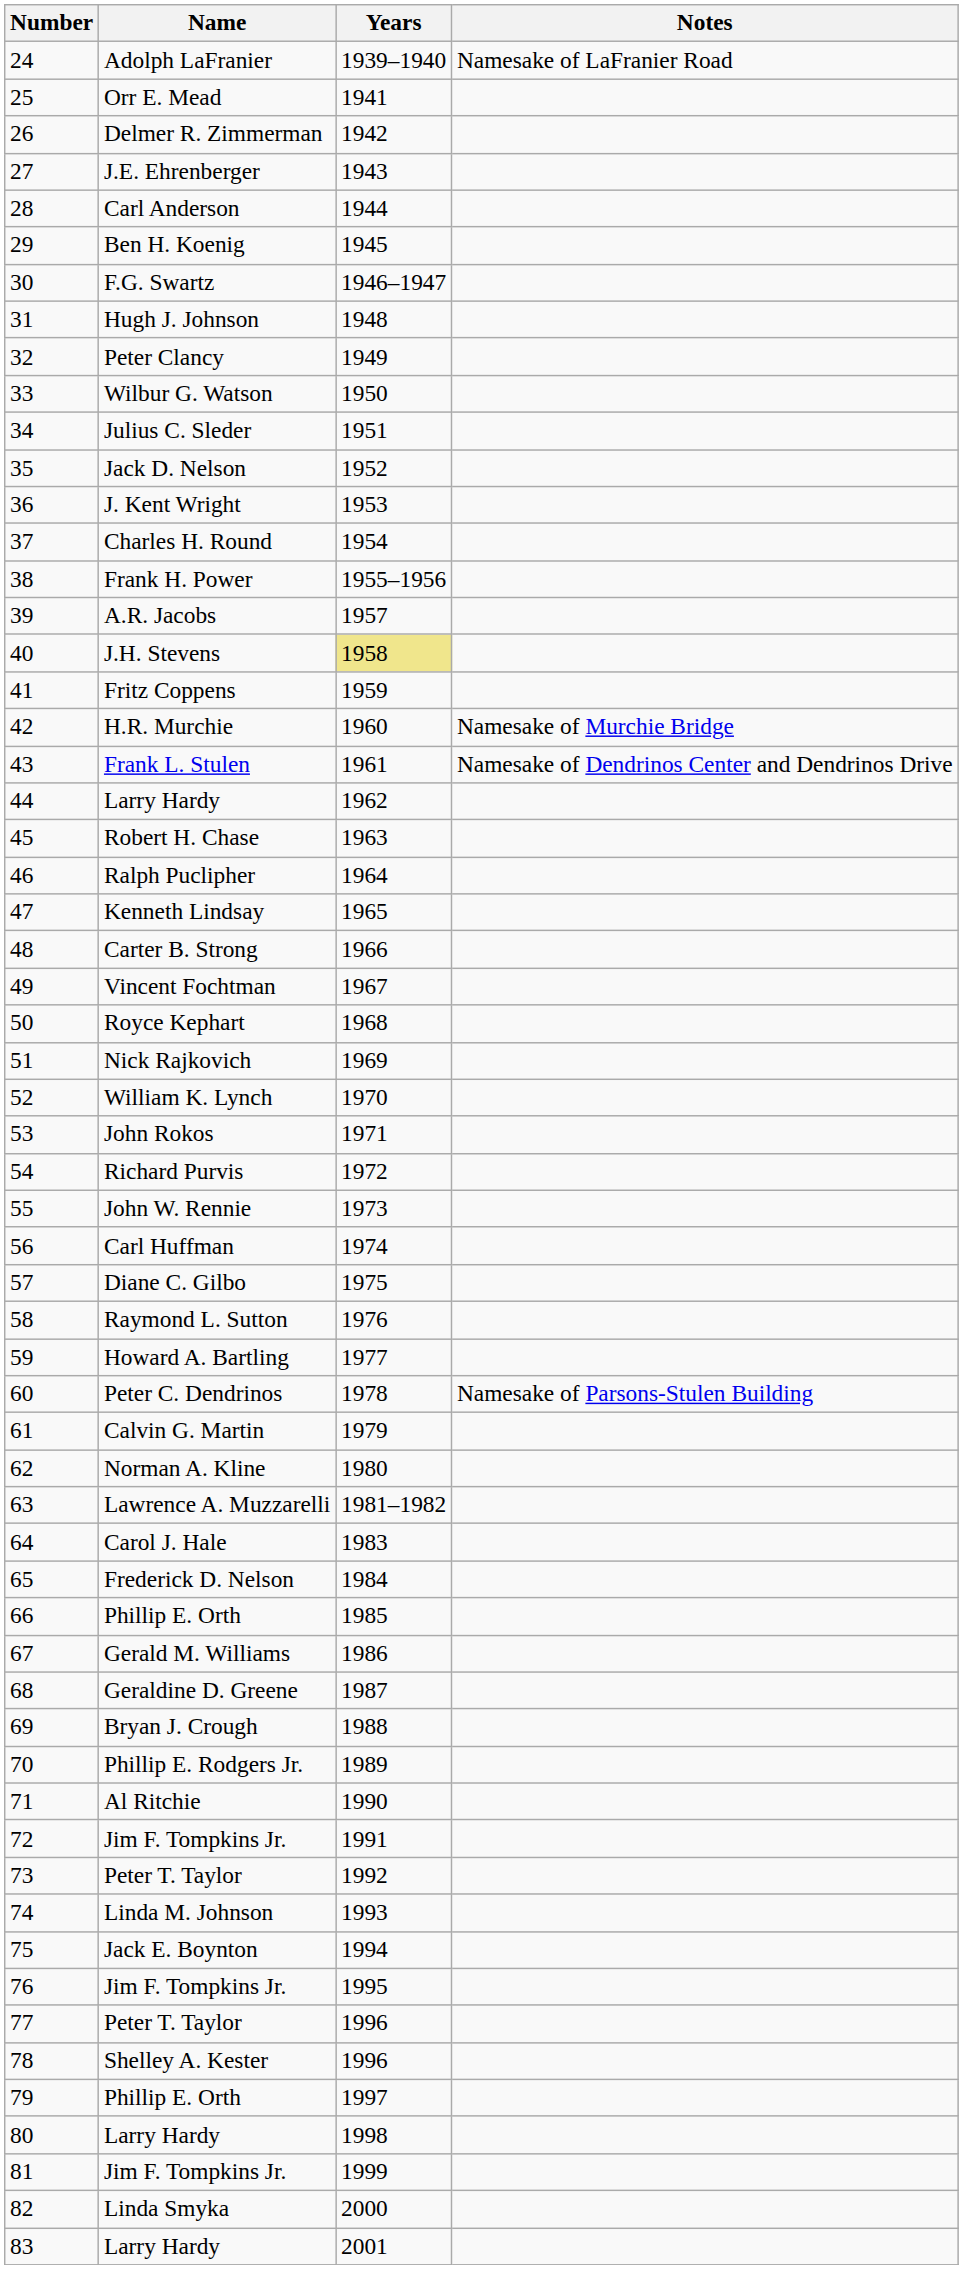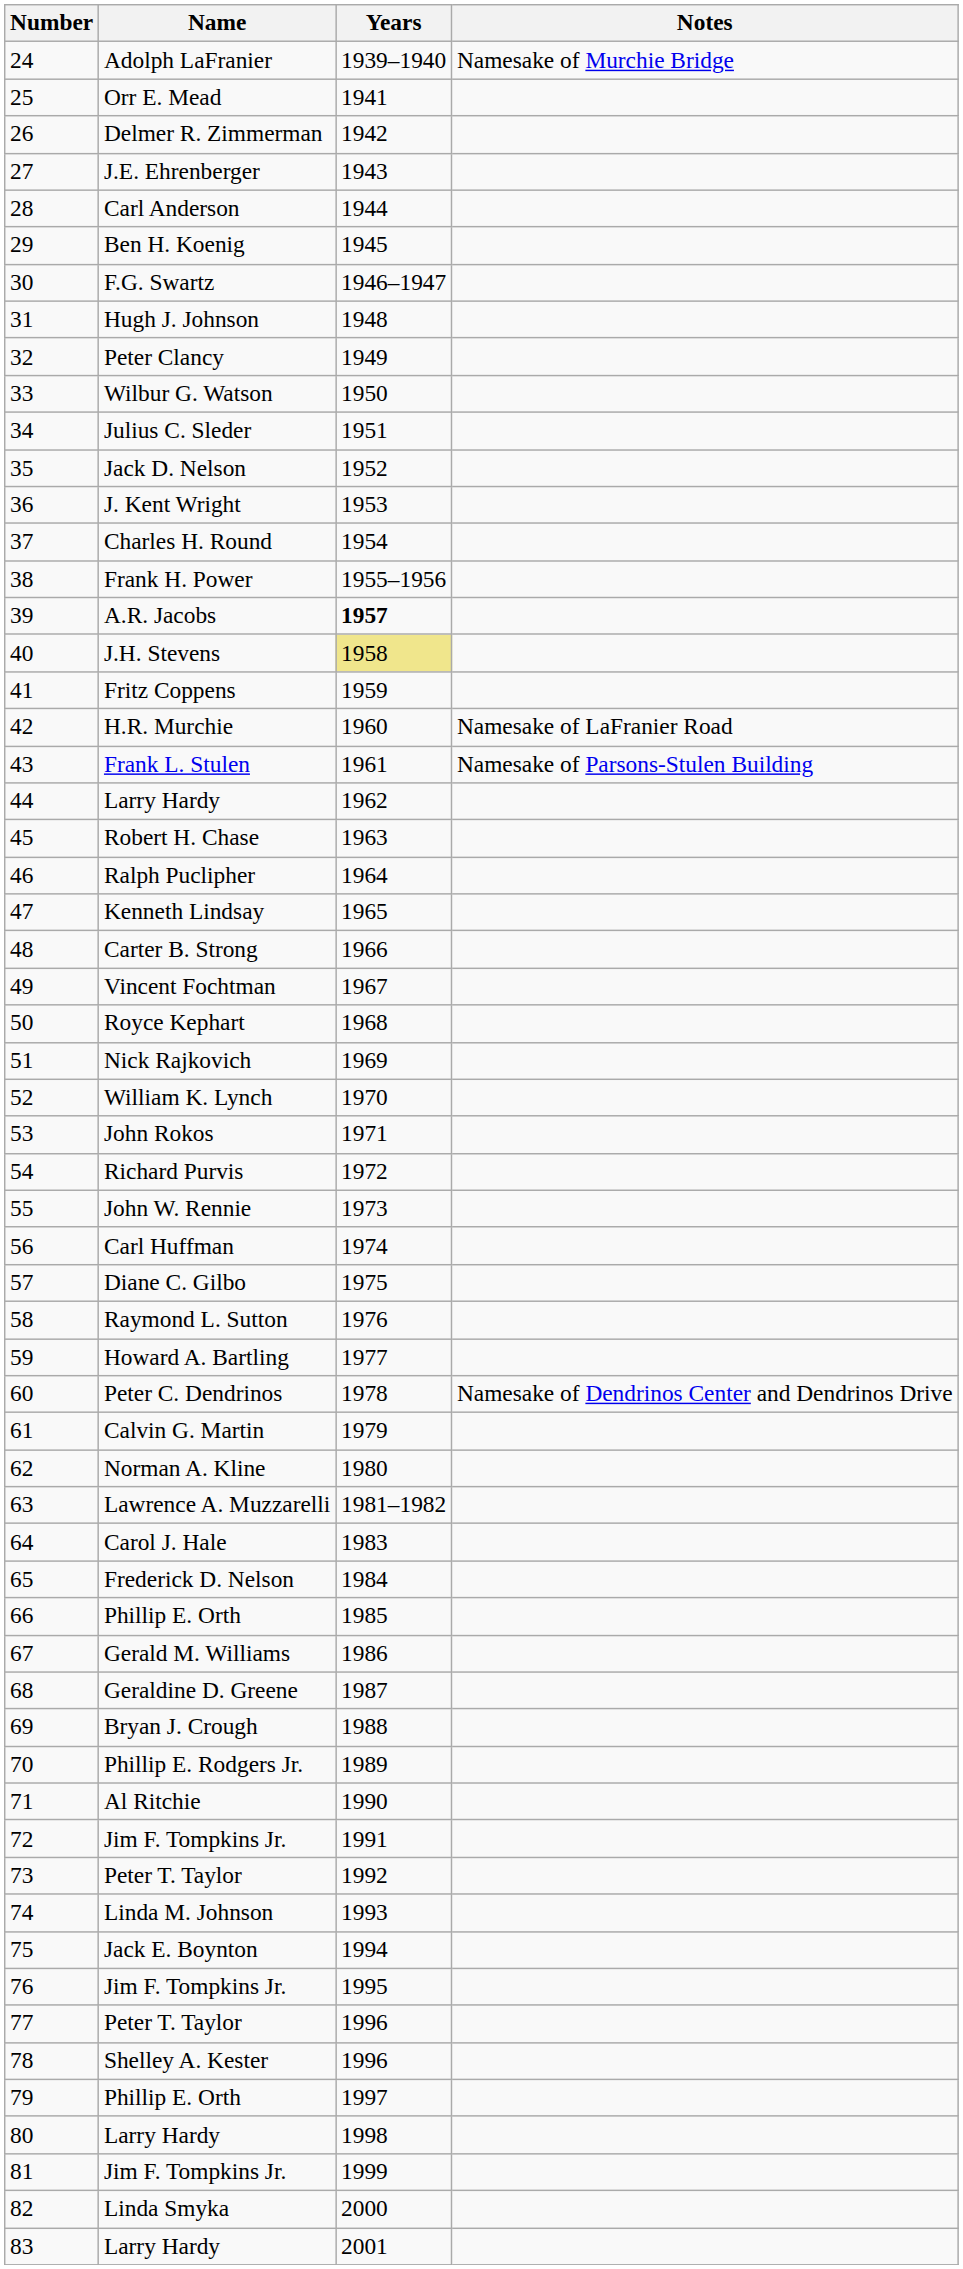 <table class="wikitable">
 <tr>
 <th>Number</th>
 <th>Name</th>
 <th>Years</th>
 <th>Notes</th>
 </tr>
 <tr>
 <td>24</td>
 <td>Adolph LaFranier</td>
 <td>1939–1940</td>
-<td>Namesake of LaFranier Road</td>
+<td>Namesake of <a href='#'>Murchie Bridge</a></td>
 </tr>
 <tr>
 <td>25</td>
 <td>Orr E. Mead</td>
 <td>1941</td>
 <td></td>
 </tr>
 <tr>
 <td>26</td>
 <td>Delmer R. Zimmerman</td>
 <td>1942</td>
 <td></td>
 </tr>
 <tr>
 <td>27</td>
 <td>J.E. Ehrenberger</td>
 <td>1943</td>
 <td></td>
 </tr>
 <tr>
 <td>28</td>
 <td>Carl Anderson</td>
 <td>1944</td>
 <td></td>
 </tr>
 <tr>
 <td>29</td>
 <td>Ben H. Koenig</td>
 <td>1945</td>
 <td></td>
 </tr>
 <tr>
 <td>30</td>
 <td>F.G. Swartz</td>
 <td>1946–1947</td>
 <td></td>
 </tr>
 <tr>
 <td>31</td>
 <td>Hugh J. Johnson</td>
 <td>1948</td>
 <td></td>
 </tr>
 <tr>
 <td>32</td>
 <td>Peter Clancy</td>
 <td>1949</td>
 <td></td>
 </tr>
 <tr>
 <td>33</td>
 <td>Wilbur G. Watson</td>
 <td>1950</td>
 <td></td>
 </tr>
 <tr>
 <td>34</td>
 <td>Julius C. Sleder</td>
 <td>1951</td>
 <td></td>
 </tr>
 <tr>
 <td>35</td>
 <td>Jack D. Nelson</td>
 <td>1952</td>
 <td></td>
 </tr>
 <tr>
 <td>36</td>
 <td>J. Kent Wright</td>
 <td>1953</td>
 <td></td>
 </tr>
 <tr>
 <td>37</td>
 <td>Charles H. Round</td>
 <td>1954</td>
 <td></td>
 </tr>
 <tr>
 <td>38</td>
 <td>Frank H. Power</td>
 <td>1955–1956</td>
 <td></td>
 </tr>
 <tr>
 <td>39</td>
 <td>A.R. Jacobs</td>
-<td>1957</td>
+<td><strong>1957</strong></td>
 <td></td>
 </tr>
 <tr>
 <td>40</td>
 <td>J.H. Stevens</td>
 <td style="background: khaki;">1958</td>
 <td></td>
 </tr>
 <tr>
 <td>41</td>
 <td>Fritz Coppens</td>
 <td>1959</td>
 <td></td>
 </tr>
 <tr>
 <td>42</td>
 <td>H.R. Murchie</td>
 <td>1960</td>
-<td>Namesake of <a href='#'>Murchie Bridge</a></td>
+<td>Namesake of LaFranier Road</td>
 </tr>
 <tr>
 <td>43</td>
 <td><a href='#'>Frank L. Stulen</a></td>
 <td>1961</td>
-<td>Namesake of <a href='#'>Dendrinos Center</a> and Dendrinos Drive</td>
+<td>Namesake of <a href='#'>Parsons-Stulen Building</a></td>
 </tr>
 <tr>
 <td>44</td>
 <td>Larry Hardy</td>
 <td>1962</td>
 <td></td>
 </tr>
 <tr>
 <td>45</td>
 <td>Robert H. Chase</td>
 <td>1963</td>
 <td></td>
 </tr>
 <tr>
 <td>46</td>
 <td>Ralph Puclipher</td>
 <td>1964</td>
 <td></td>
 </tr>
 <tr>
 <td>47</td>
 <td>Kenneth Lindsay</td>
 <td>1965</td>
 <td></td>
 </tr>
 <tr>
 <td>48</td>
 <td>Carter B. Strong</td>
 <td>1966</td>
 <td></td>
 </tr>
 <tr>
 <td>49</td>
 <td>Vincent Fochtman</td>
 <td>1967</td>
 <td></td>
 </tr>
 <tr>
 <td>50</td>
 <td>Royce Kephart</td>
 <td>1968</td>
 <td></td>
 </tr>
 <tr>
 <td>51</td>
 <td>Nick Rajkovich</td>
 <td>1969</td>
 <td></td>
 </tr>
 <tr>
 <td>52</td>
 <td>William K. Lynch</td>
 <td>1970</td>
 <td></td>
 </tr>
 <tr>
 <td>53</td>
 <td>John Rokos</td>
 <td>1971</td>
 <td></td>
 </tr>
 <tr>
 <td>54</td>
 <td>Richard Purvis</td>
 <td>1972</td>
 <td></td>
 </tr>
 <tr>
 <td>55</td>
 <td>John W. Rennie</td>
 <td>1973</td>
 <td></td>
 </tr>
 <tr>
 <td>56</td>
 <td>Carl Huffman</td>
 <td>1974</td>
 <td></td>
 </tr>
 <tr>
 <td>57</td>
 <td>Diane C. Gilbo</td>
 <td>1975</td>
 <td></td>
 </tr>
 <tr>
 <td>58</td>
 <td>Raymond L. Sutton</td>
 <td>1976</td>
 <td></td>
 </tr>
 <tr>
 <td>59</td>
 <td>Howard A. Bartling</td>
 <td>1977</td>
 <td></td>
 </tr>
 <tr>
 <td>60</td>
 <td>Peter C. Dendrinos</td>
 <td>1978</td>
-<td>Namesake of <a href='#'>Parsons-Stulen Building</a></td>
+<td>Namesake of <a href='#'>Dendrinos Center</a> and Dendrinos Drive</td>
 </tr>
 <tr>
 <td>61</td>
 <td>Calvin G. Martin</td>
 <td>1979</td>
 <td></td>
 </tr>
 <tr>
 <td>62</td>
 <td>Norman A. Kline</td>
 <td>1980</td>
 <td></td>
 </tr>
 <tr>
 <td>63</td>
 <td>Lawrence A. Muzzarelli</td>
 <td>1981–1982</td>
 <td></td>
 </tr>
 <tr>
 <td>64</td>
 <td>Carol J. Hale</td>
 <td>1983</td>
 <td></td>
 </tr>
 <tr>
 <td>65</td>
 <td>Frederick D. Nelson</td>
 <td>1984</td>
 <td></td>
 </tr>
 <tr>
 <td>66</td>
 <td>Phillip E. Orth</td>
 <td>1985</td>
 <td></td>
 </tr>
 <tr>
 <td>67</td>
 <td>Gerald M. Williams</td>
 <td>1986</td>
 <td></td>
 </tr>
 <tr>
 <td>68</td>
 <td>Geraldine D. Greene</td>
 <td>1987</td>
 <td></td>
 </tr>
 <tr>
 <td>69</td>
 <td>Bryan J. Crough</td>
 <td>1988</td>
 <td></td>
 </tr>
 <tr>
 <td>70</td>
 <td>Phillip E. Rodgers Jr.</td>
 <td>1989</td>
 <td></td>
 </tr>
 <tr>
 <td>71</td>
 <td>Al Ritchie</td>
 <td>1990</td>
 <td></td>
 </tr>
 <tr>
 <td>72</td>
 <td>Jim F. Tompkins Jr.</td>
 <td>1991</td>
 <td></td>
 </tr>
 <tr>
 <td>73</td>
 <td>Peter T. Taylor</td>
 <td>1992</td>
 <td></td>
 </tr>
 <tr>
 <td>74</td>
 <td>Linda M. Johnson</td>
 <td>1993</td>
 <td></td>
 </tr>
 <tr>
 <td>75</td>
 <td>Jack E. Boynton</td>
 <td>1994</td>
 <td></td>
 </tr>
 <tr>
 <td>76</td>
 <td>Jim F. Tompkins Jr.</td>
 <td>1995</td>
 <td></td>
 </tr>
 <tr>
 <td>77</td>
 <td>Peter T. Taylor</td>
 <td>1996</td>
 <td></td>
 </tr>
 <tr>
 <td>78</td>
 <td>Shelley A. Kester</td>
 <td>1996</td>
 <td></td>
 </tr>
 <tr>
 <td>79</td>
 <td>Phillip E. Orth</td>
 <td>1997</td>
 <td></td>
 </tr>
 <tr>
 <td>80</td>
 <td>Larry Hardy</td>
 <td>1998</td>
 <td></td>
 </tr>
 <tr>
 <td>81</td>
 <td>Jim F. Tompkins Jr.</td>
 <td>1999</td>
 <td></td>
 </tr>
 <tr>
 <td>82</td>
 <td>Linda Smyka</td>
 <td>2000</td>
 <td></td>
 </tr>
 <tr>
 <td>83</td>
 <td>Larry Hardy</td>
 <td>2001</td>
 <td></td>
 </tr>
 </table>
